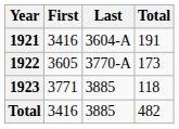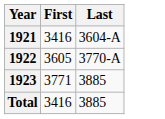 <table class="wikitable">
 <tr>
 <th>Year</th>
 <th>First</th>
 <th>Last</th>
-<th>Total</th>
 </tr>
 <tr>
 <th>1921</th>
 <td>3416</td>
 <td>3604-A</td>
-<td>191</td>
 </tr>
 <tr>
 <th>1922</th>
 <td>3605</td>
 <td>3770-A</td>
-<td>173</td>
 </tr>
 <tr>
 <th>1923</th>
 <td>3771</td>
 <td>3885</td>
-<td>118</td>
 </tr>
 <tr>
 <th>Total</th>
 <td>3416</td>
 <td>3885</td>
-<td>482</td>
 </tr>
 </table>
